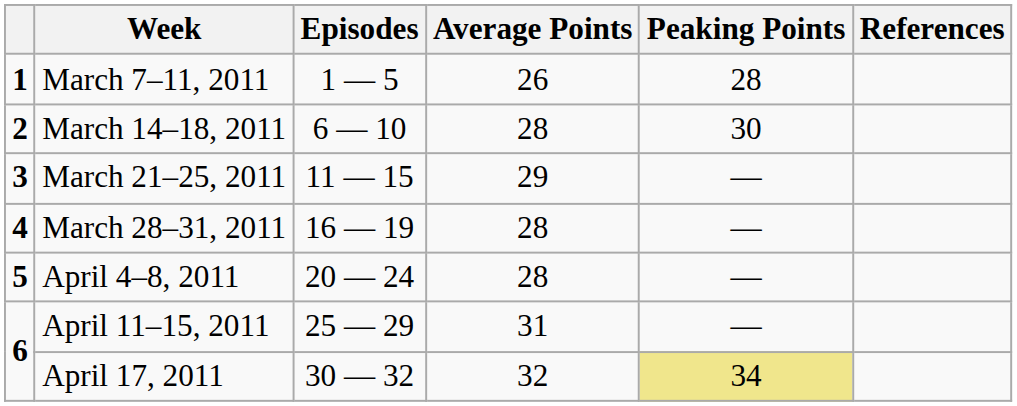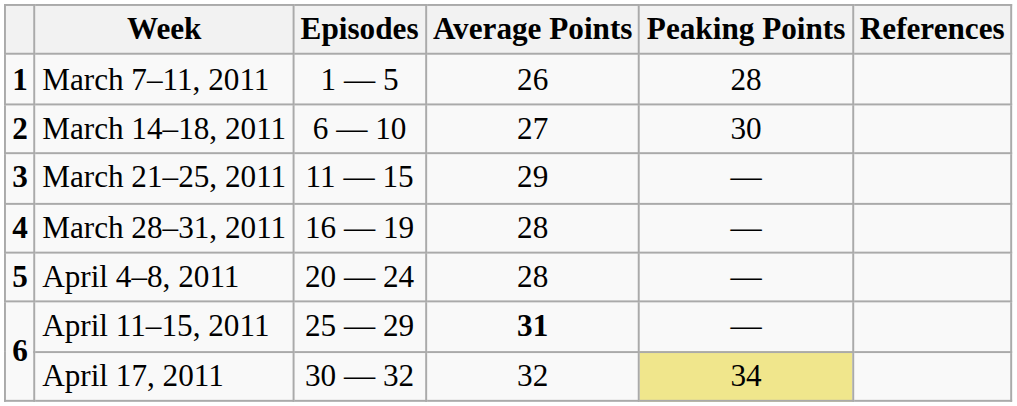 <table class="wikitable" style="text-align:center;">
 <tr>
 <th></th>
 <th>Week</th>
 <th>Episodes</th>
 <th>Average Points</th>
 <th>Peaking Points</th>
 <th>References</th>
 </tr>
 <tr>
 <td><strong>1</strong></td>
 <td style="text-align:left;">March 7–11, 2011</td>
 <td>1 — 5</td>
 <td>26</td>
 <td>28</td>
 <td></td>
 </tr>
 <tr>
 <td><strong>2</strong></td>
 <td style="text-align:left;">March 14–18, 2011</td>
 <td>6 — 10</td>
-<td>28</td>
+<td>27</td>
 <td>30</td>
 <td></td>
 </tr>
 <tr>
 <td><strong>3</strong></td>
 <td style="text-align:left;">March 21–25, 2011</td>
 <td>11 — 15</td>
 <td>29</td>
 <td>—</td>
 <td></td>
 </tr>
 <tr>
 <td><strong>4</strong></td>
 <td style="text-align:left;">March 28–31, 2011</td>
 <td>16 — 19</td>
 <td>28</td>
 <td>—</td>
 <td></td>
 </tr>
 <tr>
 <td><strong>5</strong></td>
 <td style="text-align:left;">April 4–8, 2011</td>
 <td>20 — 24</td>
 <td>28</td>
 <td>—</td>
 <td></td>
 </tr>
 <tr>
 <td rowspan=2><strong>6</strong></td>
 <td style="text-align:left;">April 11–15, 2011</td>
 <td>25 — 29</td>
-<td>31</td>
+<td><strong>31</strong></td>
 <td>—</td>
 <td></td>
 </tr>
 <tr>
 <td style="text-align:left;">April 17, 2011</td>
 <td>30 — 32</td>
 <td>32</td>
 <td style="background: khaki;">34</td>
 <td></td>
 </tr>
 </table>
